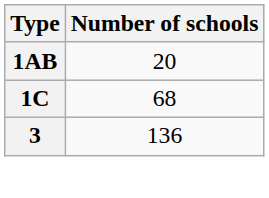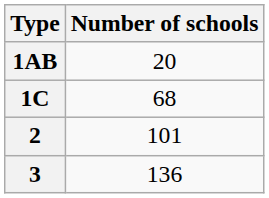 <table class="wikitable" style="text-align: center;">
 <tr>
 <th>Type</th>
 <th>Number of schools</th>
 </tr>
 <tr>
 <th>1AB</th>
 <td>20</td>
 </tr>
 <tr>
 <th>1C</th>
 <td>68</td>
 </tr>
 <tr>
+<th>2</th>
+<td>101</td>
+</tr>
+<tr>
 <th>3</th>
 <td>136</td>
 </tr>
 </table>
